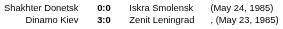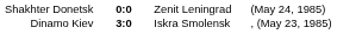 <table style="width:100%;" cellspacing="1">
 <tr>
 <th width=20%></th>
 <th width=12%></th>
 <th width=20%></th>
 <th></th>
 </tr>
 <tr style=font-size:90%>
 <td align=right>Shakhter Donetsk</td>
 <td align=center><strong>0:0</strong></td>
-<td>Iskra Smolensk</td>
+<td>Zenit Leningrad</td>
 <td>(May 24, 1985)</td>
 </tr>
 <tr style=font-size:90%>
 <td align=right>Dinamo Kiev</td>
 <td align=center><strong>3:0</strong></td>
-<td>Zenit Leningrad</td>
+<td>Iskra Smolensk</td>
 <td>,  (May 23, 1985)</td>
 </tr>
 </table>
